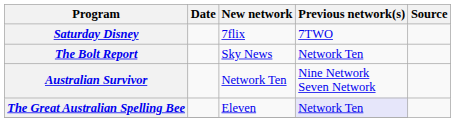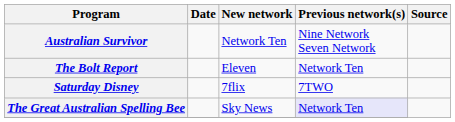 <table class="wikitable plainrowheaders sortable" style="text-align:left">
 <tr>
 <th scope="col">Program</th>
 <th scope="col" align="center">Date</th>
 <th scope="col">New network</th>
 <th scope="col">Previous network(s)</th>
 <th scope="col" class="unsortable">Source</th>
 </tr>
 <tr>
+<th scope="row"><em><a href='#'>Australian Survivor</a></em></th>
+<td></td>
+<td><a href='#'>Network Ten</a></td>
+<td><a href='#'>Nine Network</a><br><a href='#'>Seven Network</a></td>
+<td></td>
+</tr>
+<tr>
+<th scope="row"><em><a href='#'>The Bolt Report</a></em></th>
+<td></td>
+<td><a href='#'>Eleven</a></td>
+<td><a href='#'>Network Ten</a></td>
+<td></td>
+</tr>
+<tr>
 <th scope="row"><em><a href='#'>Saturday Disney</a></em></th>
 <td></td>
 <td><a href='#'>7flix</a></td>
 <td><a href='#'>7TWO</a></td>
 <td></td>
 </tr>
 <tr>
-<th scope="row"><em><a href='#'>The Bolt Report</a></em></th>
+<th scope="row"><em><a href='#'>The Great Australian Spelling Bee</a></em></th>
 <td></td>
 <td><a href='#'>Sky News</a></td>
-<td><a href='#'>Network Ten</a></td>
-<td></td>
-</tr>
-<tr>
-<th scope="row"><em><a href='#'>Australian Survivor</a></em></th>
-<td></td>
-<td><a href='#'>Network Ten</a></td>
-<td><a href='#'>Nine Network</a><br><a href='#'>Seven Network</a></td>
-<td></td>
-</tr>
-<tr>
-<th scope="row"><em><a href='#'>The Great Australian Spelling Bee</a></em></th>
-<td></td>
-<td><a href='#'>Eleven</a></td>
 <td style="background: lavender;"><a href='#'>Network Ten</a></td>
 </tr>
 <tr>
 </tr>
 </table>
